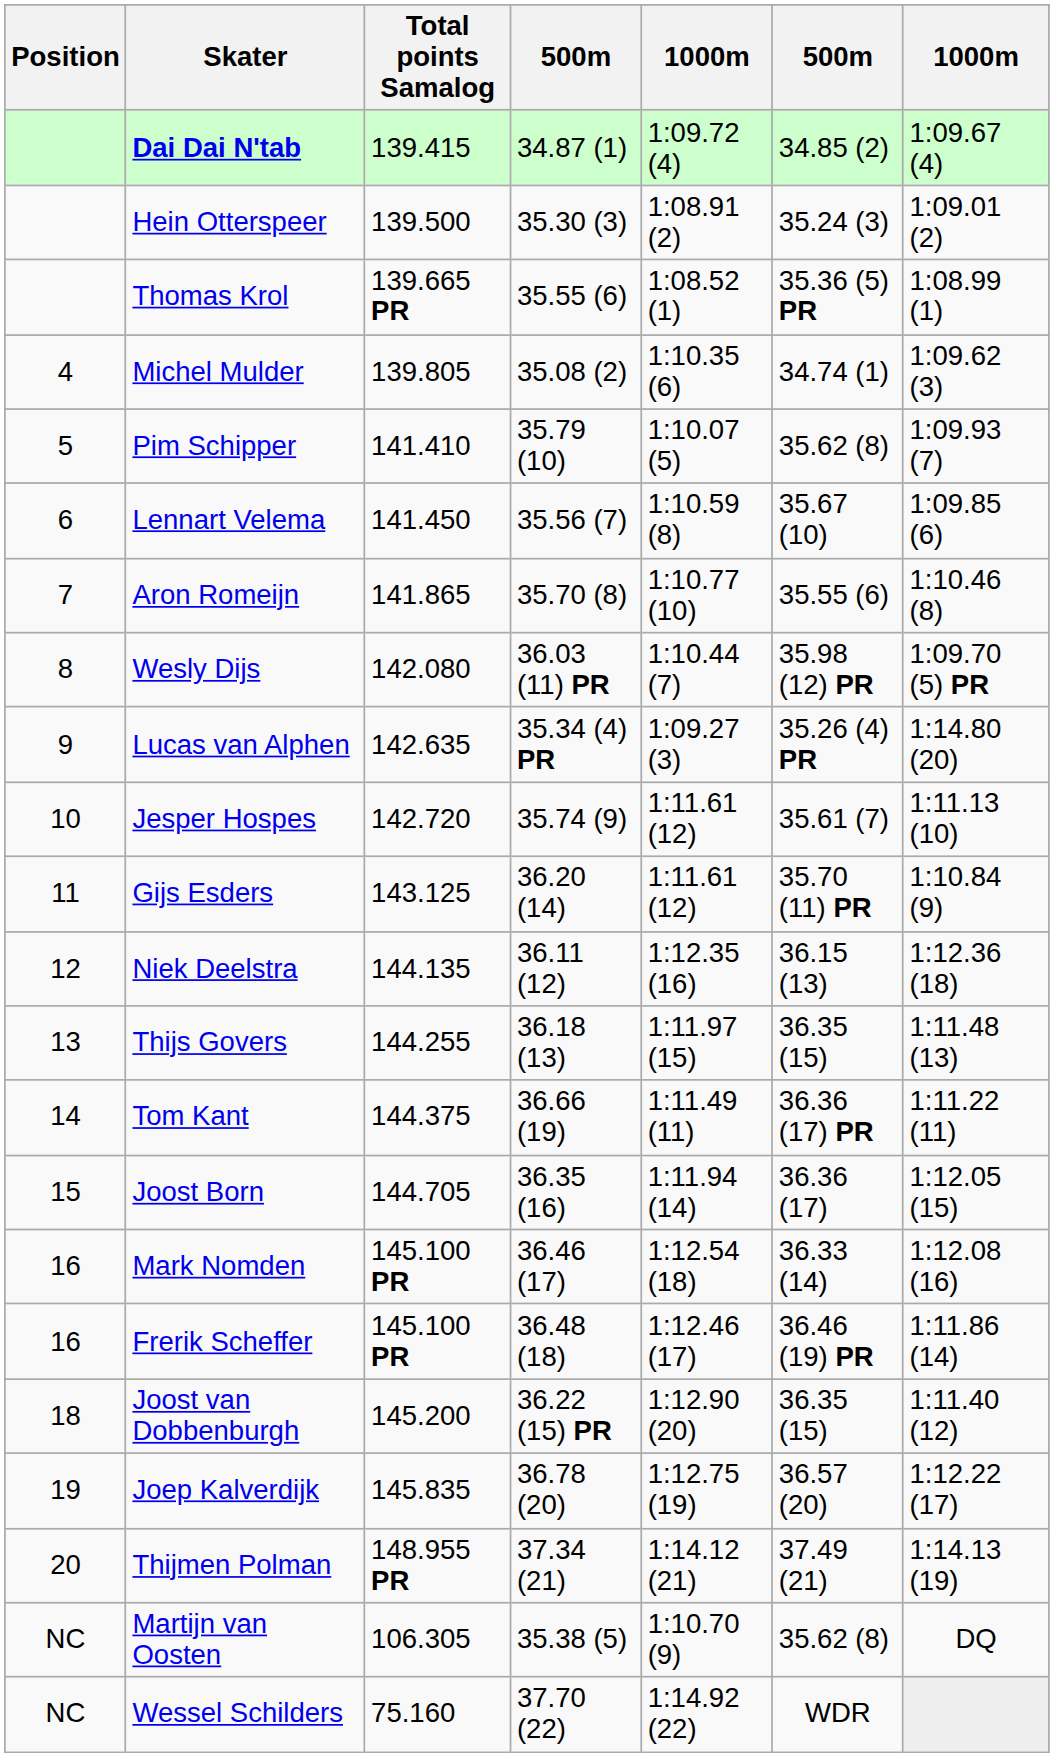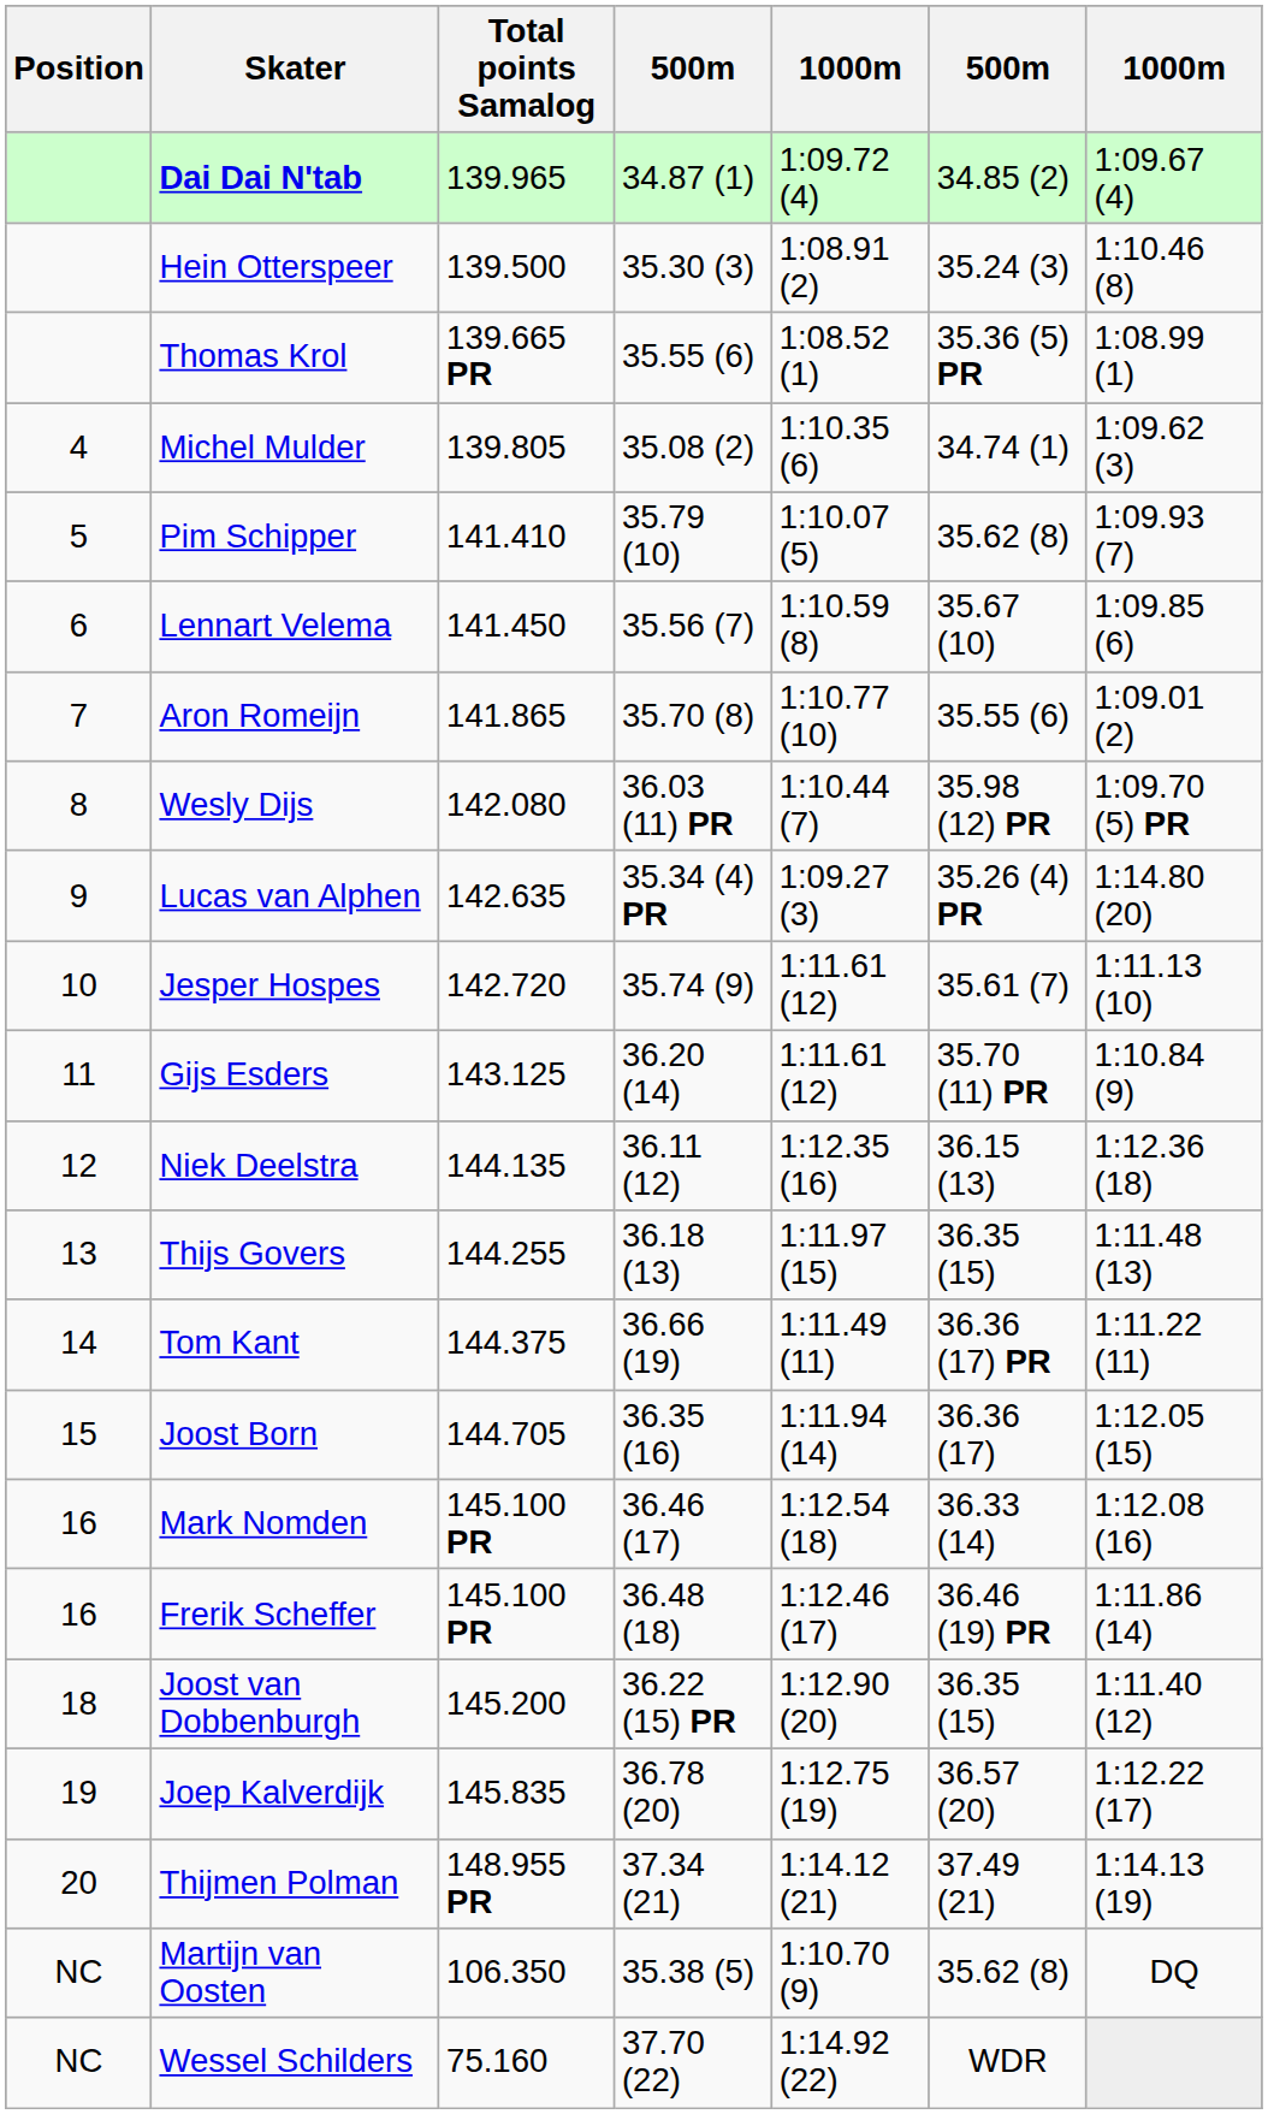 <table class="wikitable">
 <tr>
 <th>Position</th>
 <th>Skater</th>
 <th>Total points <br> Samalog</th>
 <th>500m</th>
 <th>1000m</th>
 <th>500m</th>
 <th>1000m</th>
 </tr>
 <tr bgcolor=ccffcc>
 <td style="text-align:center"></td>
 <td><strong><a href='#'>Dai Dai N'tab</a></strong></td>
-<td>139.415</td>
+<td>139.965</td>
 <td>34.87 (1)</td>
 <td>1:09.72 (4)</td>
 <td>34.85 (2)</td>
 <td>1:09.67 (4)</td>
 </tr>
 <tr>
 <td style="text-align:center"></td>
 <td><a href='#'>Hein Otterspeer</a></td>
 <td>139.500</td>
 <td>35.30 (3)</td>
 <td>1:08.91 (2)</td>
 <td>35.24 (3)</td>
-<td>1:09.01 (2)</td>
+<td>1:10.46 (8)</td>
 </tr>
 <tr>
 <td style="text-align:center"></td>
 <td><a href='#'>Thomas Krol</a></td>
 <td>139.665 <strong>PR</strong></td>
 <td>35.55 (6)</td>
 <td>1:08.52 (1)</td>
 <td>35.36 (5) <strong>PR</strong></td>
 <td>1:08.99 (1)</td>
 </tr>
 <tr>
 <td style="text-align:center">4</td>
 <td><a href='#'>Michel Mulder</a></td>
 <td>139.805</td>
 <td>35.08 (2)</td>
 <td>1:10.35 (6)</td>
 <td>34.74 (1)</td>
 <td>1:09.62 (3)</td>
 </tr>
 <tr>
 <td style="text-align:center">5</td>
 <td><a href='#'>Pim Schipper</a></td>
 <td>141.410</td>
 <td>35.79 (10)</td>
 <td>1:10.07 (5)</td>
 <td>35.62 (8)</td>
 <td>1:09.93 (7)</td>
 </tr>
 <tr>
 <td style="text-align:center">6</td>
 <td><a href='#'>Lennart Velema</a></td>
 <td>141.450</td>
 <td>35.56 (7)</td>
 <td>1:10.59 (8)</td>
 <td>35.67 (10)</td>
 <td>1:09.85 (6)</td>
 </tr>
 <tr>
 <td style="text-align:center">7</td>
 <td><a href='#'>Aron Romeijn</a></td>
 <td>141.865</td>
 <td>35.70 (8)</td>
 <td>1:10.77 (10)</td>
 <td>35.55 (6)</td>
-<td>1:10.46 (8)</td>
+<td>1:09.01 (2)</td>
 </tr>
 <tr>
 <td style="text-align:center">8</td>
 <td><a href='#'>Wesly Dijs</a></td>
 <td>142.080</td>
 <td>36.03 (11) <strong>PR</strong></td>
 <td>1:10.44 (7)</td>
 <td>35.98 (12) <strong>PR</strong></td>
 <td>1:09.70 (5) <strong>PR</strong></td>
 </tr>
 <tr>
 <td style="text-align:center">9</td>
 <td><a href='#'>Lucas van Alphen</a></td>
 <td>142.635</td>
 <td>35.34 (4) <strong>PR</strong></td>
 <td>1:09.27 (3)</td>
 <td>35.26 (4) <strong>PR</strong></td>
 <td>1:14.80 (20)</td>
 </tr>
 <tr>
 <td style="text-align:center">10</td>
 <td><a href='#'>Jesper Hospes</a></td>
 <td>142.720</td>
 <td>35.74 (9)</td>
 <td>1:11.61 (12)</td>
 <td>35.61 (7)</td>
 <td>1:11.13 (10)</td>
 </tr>
 <tr>
 <td style="text-align:center">11</td>
 <td><a href='#'>Gijs Esders</a></td>
 <td>143.125</td>
 <td>36.20 (14)</td>
 <td>1:11.61 (12)</td>
 <td>35.70 (11) <strong>PR</strong></td>
 <td>1:10.84 (9)</td>
 </tr>
 <tr>
 <td style="text-align:center">12</td>
 <td><a href='#'>Niek Deelstra</a></td>
 <td>144.135</td>
 <td>36.11 (12)</td>
 <td>1:12.35 (16)</td>
 <td>36.15 (13)</td>
 <td>1:12.36 (18)</td>
 </tr>
 <tr>
 <td style="text-align:center">13</td>
 <td><a href='#'>Thijs Govers</a></td>
 <td>144.255</td>
 <td>36.18 (13)</td>
 <td>1:11.97 (15)</td>
 <td>36.35 (15)</td>
 <td>1:11.48 (13)</td>
 </tr>
 <tr>
 <td style="text-align:center">14</td>
 <td><a href='#'>Tom Kant</a></td>
 <td>144.375</td>
 <td>36.66 (19)</td>
 <td>1:11.49 (11)</td>
 <td>36.36 (17) <strong>PR</strong></td>
 <td>1:11.22 (11)</td>
 </tr>
 <tr>
 <td style="text-align:center">15</td>
 <td><a href='#'>Joost Born</a></td>
 <td>144.705</td>
 <td>36.35 (16)</td>
 <td>1:11.94 (14)</td>
 <td>36.36 (17)</td>
 <td>1:12.05 (15)</td>
 </tr>
 <tr>
 <td style="text-align:center">16</td>
 <td><a href='#'>Mark Nomden</a></td>
 <td>145.100 <strong>PR</strong></td>
 <td>36.46 (17)</td>
 <td>1:12.54 (18)</td>
 <td>36.33 (14)</td>
 <td>1:12.08 (16)</td>
 </tr>
 <tr>
 <td style="text-align:center">16</td>
 <td><a href='#'>Frerik Scheffer</a></td>
 <td>145.100 <strong>PR</strong></td>
 <td>36.48 (18)</td>
 <td>1:12.46 (17)</td>
 <td>36.46 (19) <strong>PR</strong></td>
 <td>1:11.86 (14)</td>
 </tr>
 <tr>
 <td style="text-align:center">18</td>
 <td><a href='#'>Joost van Dobbenburgh</a></td>
 <td>145.200</td>
 <td>36.22 (15) <strong>PR</strong></td>
 <td>1:12.90 (20)</td>
 <td>36.35 (15)</td>
 <td>1:11.40 (12)</td>
 </tr>
 <tr>
 <td style="text-align:center">19</td>
 <td><a href='#'>Joep Kalverdijk</a></td>
 <td>145.835</td>
 <td>36.78 (20)</td>
 <td>1:12.75 (19)</td>
 <td>36.57 (20)</td>
 <td>1:12.22 (17)</td>
 </tr>
 <tr>
 <td style="text-align:center">20</td>
 <td><a href='#'>Thijmen Polman</a></td>
 <td>148.955 <strong>PR</strong></td>
 <td>37.34 (21)</td>
 <td>1:14.12 (21)</td>
 <td>37.49 (21)</td>
 <td>1:14.13 (19)</td>
 </tr>
 <tr>
 <td style="text-align:center">NC</td>
 <td><a href='#'>Martijn van Oosten</a></td>
-<td>106.305</td>
+<td>106.350</td>
 <td>35.38 (5)</td>
 <td>1:10.70 (9)</td>
 <td>35.62 (8)</td>
 <td style="text-align:center">DQ</td>
 </tr>
 <tr>
 <td style="text-align:center">NC</td>
 <td><a href='#'>Wessel Schilders</a></td>
 <td>75.160</td>
 <td>37.70 (22)</td>
 <td>1:14.92 (22)</td>
 <td style="text-align:center">WDR</td>
 <td bgcolor=#EEEEEE></td>
 </tr>
 </table>
